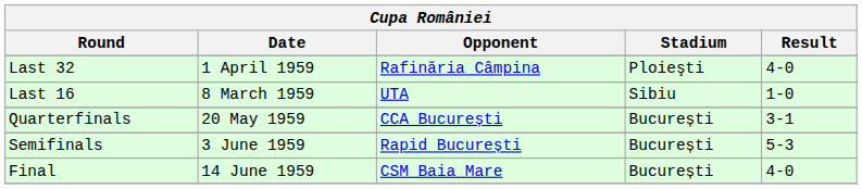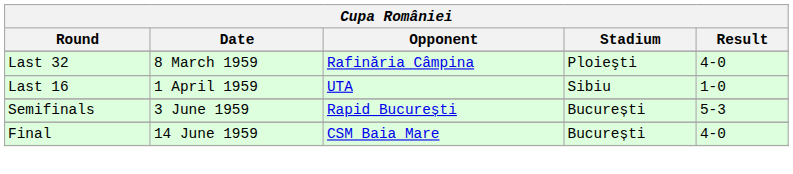 <table class="wikitable" style="width:80%;">
 <tr>
 <th colspan="5" style="text-align:center;"><em>Cupa României</em></th>
 </tr>
 <tr>
 <th>Round</th>
 <th>Date</th>
 <th>Opponent</th>
 <th>Stadium</th>
 <th>Result</th>
 </tr>
 <tr>
 </tr>
 <tr bgcolor="#ddffdd">
 <td>Last 32</td>
-<td>1 April 1959</td>
+<td>8 March 1959</td>
 <td><a href='#'>Rafinăria Câmpina</a></td>
 <td>Ploieşti</td>
 <td>4-0</td>
 </tr>
 <tr>
 </tr>
 <tr bgcolor="#ddffdd">
 <td>Last 16</td>
-<td>8 March 1959</td>
+<td>1 April 1959</td>
 <td><a href='#'>UTA</a></td>
 <td>Sibiu</td>
 <td>1-0</td>
 </tr>
 <tr>
-</tr>
-<tr bgcolor="#ddffdd">
-<td>Quarterfinals</td>
-<td>20 May 1959</td>
-<td><a href='#'>CCA București</a></td>
-<td>București</td>
-<td>3-1</td>
 </tr>
 <tr>
 </tr>
 <tr bgcolor="#ddffdd">
 <td>Semifinals</td>
 <td>3 June 1959</td>
 <td><a href='#'>Rapid București</a></td>
 <td>București</td>
 <td>5-3</td>
 </tr>
 <tr>
 </tr>
 <tr bgcolor="#ddffdd">
 <td>Final</td>
 <td>14 June 1959</td>
 <td><a href='#'>CSM Baia Mare</a></td>
 <td>București</td>
 <td>4-0</td>
 </tr>
 <tr>
 </tr>
 </table>
